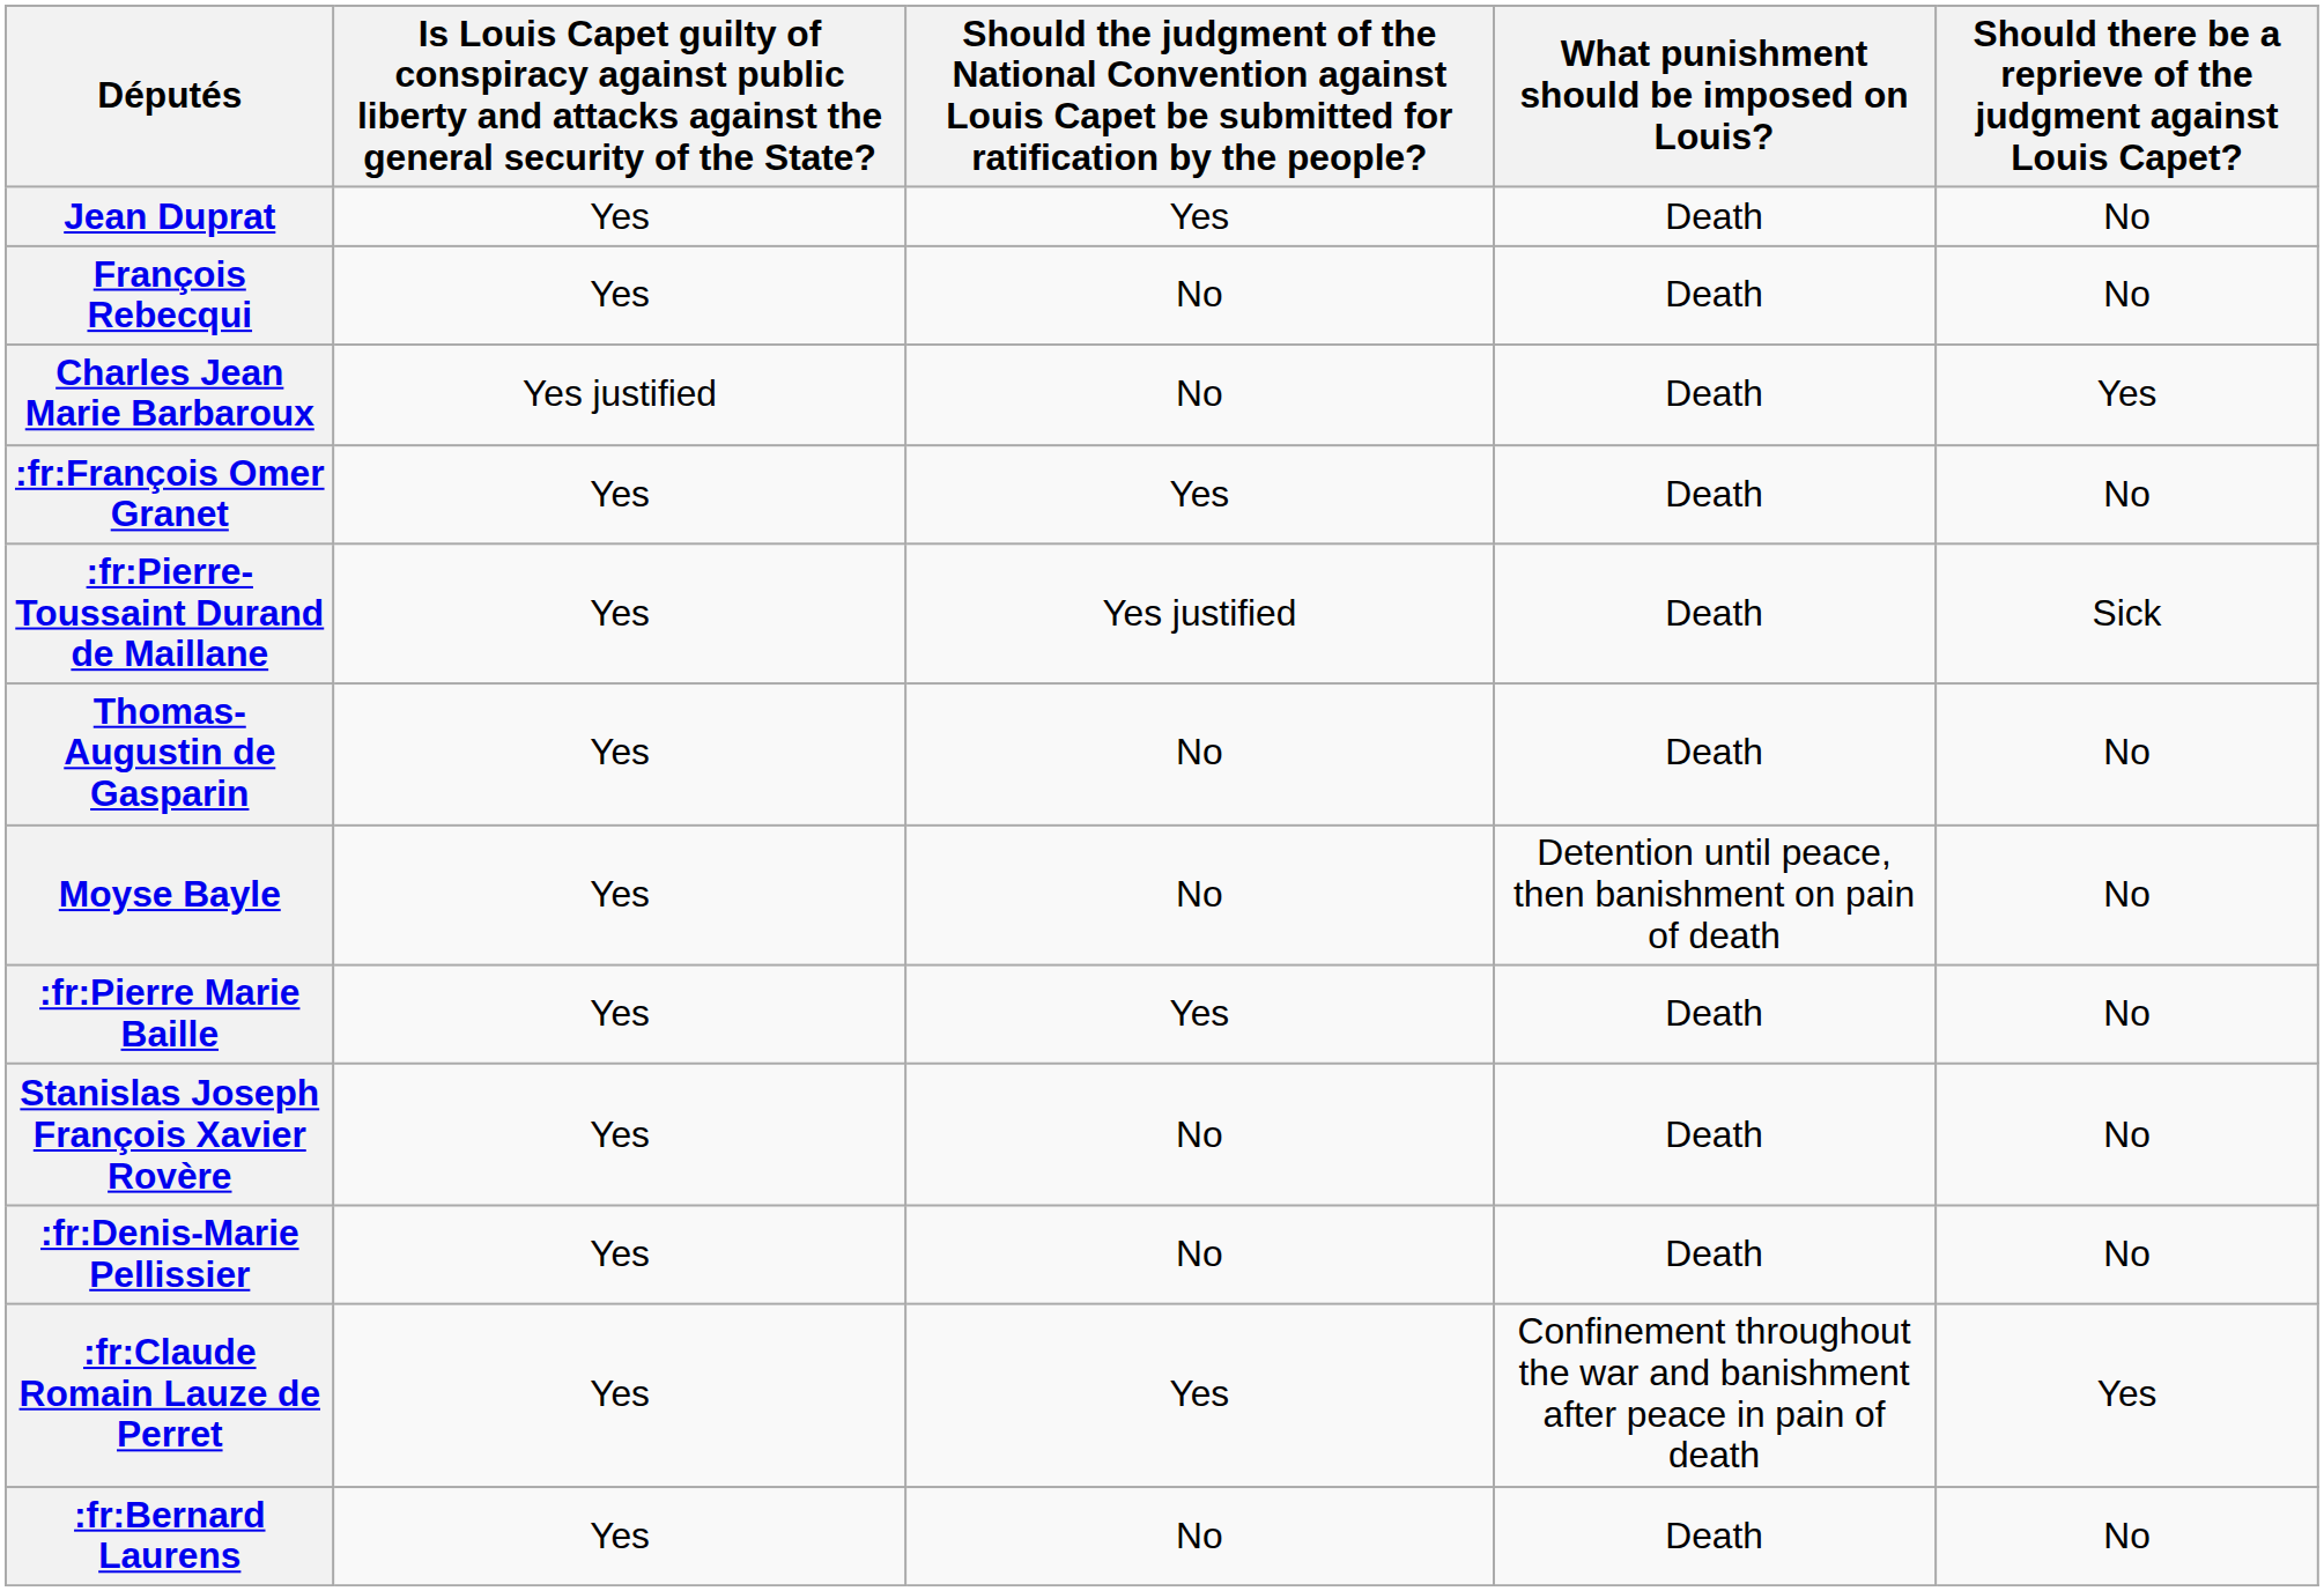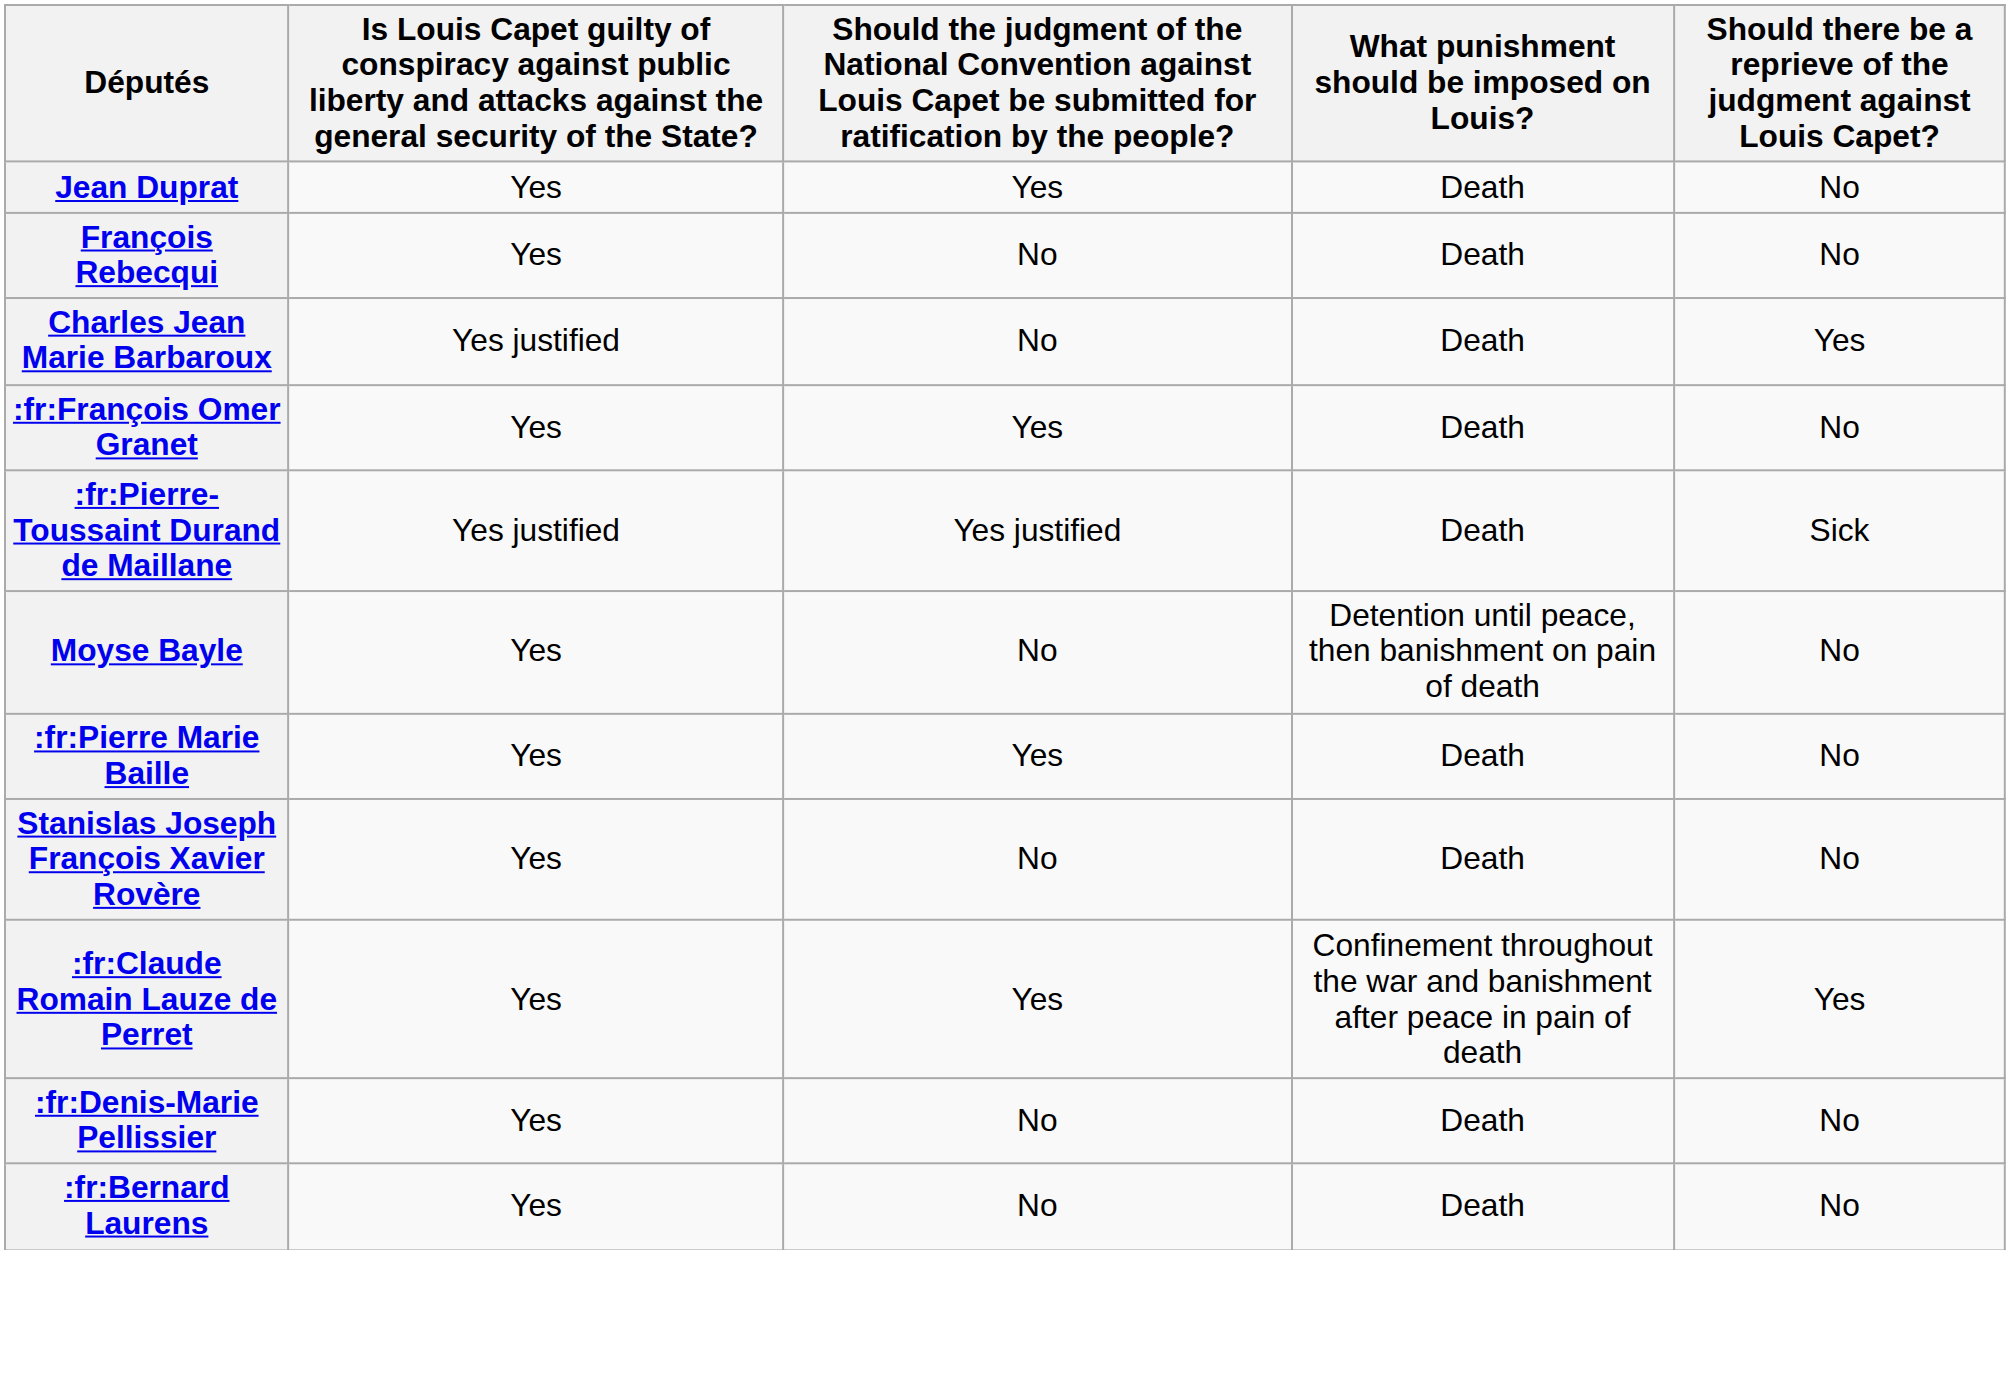 <table class="wikitable sortable" style="text-align:center; width:80%;">
 <tr>
 <th scope="col">Députés</th>
 <th scope=col>Is Louis Capet guilty of conspiracy against public liberty and attacks against the general security of the State?</th>
 <th scope=col>Should the judgment of the National Convention against Louis Capet be submitted for ratification by the people?</th>
 <th scope=col>What punishment should be imposed on Louis?</th>
 <th scope=col>Should there be a reprieve of the judgment against Louis Capet?</th>
 </tr>
 <tr>
 <th scope="row"><a href='#'>Jean Duprat</a></th>
 <td>Yes</td>
 <td>Yes</td>
 <td>Death</td>
 <td>No</td>
 </tr>
 <tr>
 <th scope="row"><a href='#'>François Rebecqui</a></th>
 <td>Yes</td>
 <td>No</td>
 <td>Death</td>
 <td>No</td>
 </tr>
 <tr>
 <th scope="row"><a href='#'>Charles Jean Marie Barbaroux</a></th>
 <td>Yes justified</td>
 <td>No</td>
 <td>Death</td>
 <td>Yes</td>
 </tr>
 <tr>
 <th scope="row"><a href='#'>:fr:François Omer Granet</a></th>
 <td>Yes</td>
 <td>Yes</td>
 <td>Death</td>
 <td>No</td>
 </tr>
 <tr>
 <th scope="row"><a href='#'>:fr:Pierre-Toussaint Durand de Maillane</a></th>
-<td>Yes</td>
+<td>Yes justified</td>
 <td>Yes justified</td>
 <td>Death</td>
 <td>Sick</td>
-</tr>
-<tr>
-<th scope="row"><a href='#'>Thomas-Augustin de Gasparin</a></th>
-<td>Yes</td>
-<td>No</td>
-<td>Death</td>
-<td>No</td>
 </tr>
 <tr>
 <th scope="row"><a href='#'>Moyse Bayle</a></th>
 <td>Yes</td>
 <td>No</td>
 <td>Detention until peace, then banishment on pain of death</td>
 <td>No</td>
 </tr>
 <tr>
 <th><a href='#'>:fr:Pierre Marie Baille</a></th>
 <td>Yes</td>
 <td>Yes</td>
 <td>Death</td>
 <td>No</td>
 </tr>
 <tr>
 <th><a href='#'>Stanislas Joseph François Xavier Rovère</a></th>
 <td>Yes</td>
 <td>No</td>
 <td>Death</td>
 <td>No</td>
 </tr>
 <tr>
+<th><a href='#'>:fr:Claude Romain Lauze de Perret</a></th>
+<td>Yes</td>
+<td>Yes</td>
+<td>Confinement throughout the war and banishment after peace in pain of death</td>
+<td>Yes</td>
+</tr>
+<tr>
 <th><a href='#'>:fr:Denis-Marie Pellissier</a></th>
 <td>Yes</td>
 <td>No</td>
 <td>Death</td>
 <td>No</td>
-</tr>
-<tr>
-<th><a href='#'>:fr:Claude Romain Lauze de Perret</a></th>
-<td>Yes</td>
-<td>Yes</td>
-<td>Confinement throughout the war and banishment after peace in pain of death</td>
-<td>Yes</td>
 </tr>
 <tr>
 <th><a href='#'>:fr:Bernard Laurens</a></th>
 <td>Yes</td>
 <td>No</td>
 <td>Death</td>
 <td>No</td>
 </tr>
 </table>
